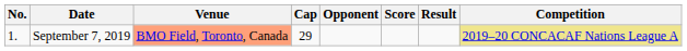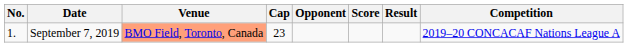 <table class="wikitable">
 <tr>
 <th>No.</th>
 <th>Date</th>
 <th>Venue</th>
 <th>Cap</th>
 <th>Opponent</th>
 <th>Score</th>
 <th>Result</th>
 <th>Competition</th>
 </tr>
 <tr>
 <td>1.</td>
 <td>September 7, 2019</td>
 <td style="background: lightsalmon;"><a href='#'>BMO Field</a>, <a href='#'>Toronto</a>, Canada</td>
-<td align="center">29</td>
+<td align="center">23</td>
 <td></td>
 <td></td>
 <td></td>
-<td style="background: khaki;"><a href='#'>2019–20 CONCACAF Nations League A</a></td>
+<td><a href='#'>2019–20 CONCACAF Nations League A</a></td>
 </tr>
 </table>
